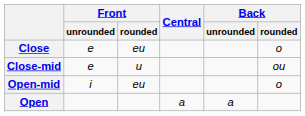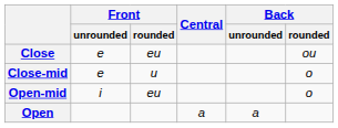 <table class="wikitable" style="text-align: center;">
 <tr>
 <th rowspan="2"></th>
 <th colspan="2"><a href='#'>Front</a></th>
 <th rowspan="2"><a href='#'>Central</a></th>
 <th colspan="2"><a href='#'>Back</a></th>
 </tr>
 <tr>
 <th><small>unrounded</small></th>
 <th><small>rounded</small></th>
 <th><small>unrounded</small></th>
 <th><small>rounded</small></th>
 </tr>
 <tr>
 <th><a href='#'>Close</a></th>
 <td><em>e</em> </td>
 <td><em>eu</em> </td>
 <td></td>
 <td></td>
-<td><em>o</em> </td>
+<td><em>ou</em> </td>
 </tr>
 <tr>
 <th><a href='#'>Close-mid</a></th>
 <td><em>e</em> </td>
 <td><em>u</em> </td>
 <td></td>
 <td></td>
-<td><em>ou</em> </td>
+<td><em>o</em> </td>
 </tr>
 <tr>
 <th><a href='#'>Open-mid</a></th>
 <td><em>i</em> </td>
 <td><em>eu</em> </td>
 <td></td>
 <td></td>
 <td><em>o</em> </td>
 </tr>
 <tr>
 <th><a href='#'>Open</a></th>
 <td></td>
 <td></td>
 <td><em>a</em> </td>
 <td><em>a</em> </td>
 <td></td>
 </tr>
 </table>
